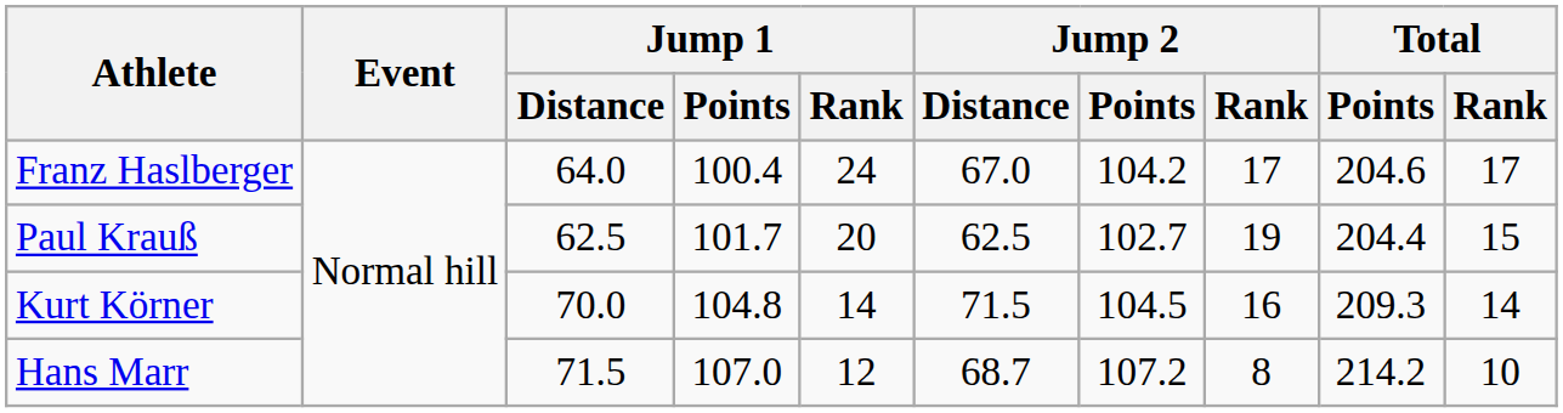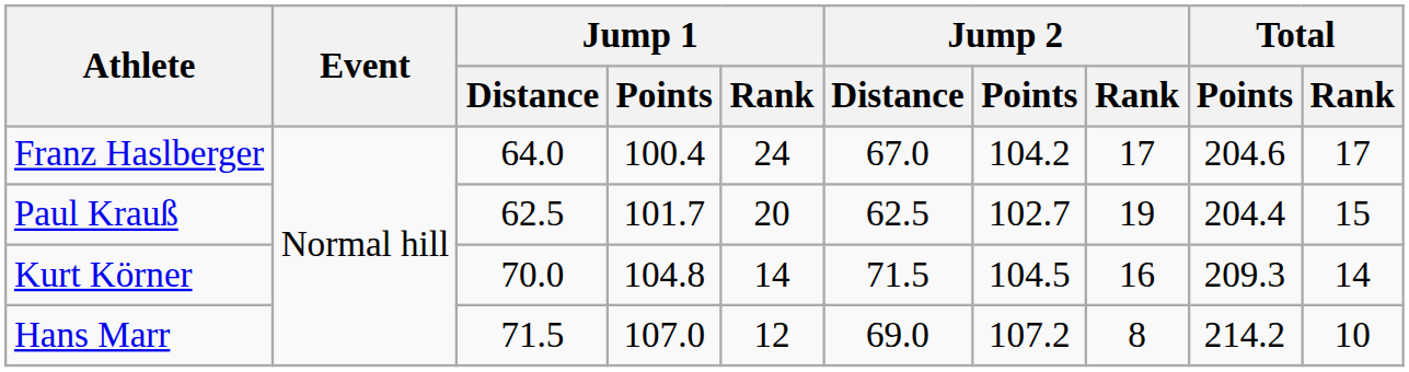 <table class="wikitable" style="font-size:90%">
 <tr>
 <th rowspan="2">Athlete</th>
 <th rowspan="2">Event</th>
 <th colspan="3">Jump 1</th>
 <th colspan="3">Jump 2</th>
 <th colspan="2">Total</th>
 </tr>
 <tr>
 <th>Distance</th>
 <th>Points</th>
 <th>Rank</th>
 <th>Distance</th>
 <th>Points</th>
 <th>Rank</th>
 <th>Points</th>
 <th>Rank</th>
 </tr>
 <tr>
 <td><a href='#'>Franz Haslberger</a></td>
 <td rowspan="4">Normal hill</td>
 <td align="center">64.0</td>
 <td align="center">100.4</td>
 <td align="center">24</td>
 <td align="center">67.0</td>
 <td align="center">104.2</td>
 <td align="center">17</td>
 <td align="center">204.6</td>
 <td align="center">17</td>
 </tr>
 <tr>
 <td><a href='#'>Paul Krauß</a></td>
 <td align="center">62.5</td>
 <td align="center">101.7</td>
 <td align="center">20</td>
 <td align="center">62.5</td>
 <td align="center">102.7</td>
 <td align="center">19</td>
 <td align="center">204.4</td>
 <td align="center">15</td>
 </tr>
 <tr>
 <td><a href='#'>Kurt Körner</a></td>
 <td align="center">70.0</td>
 <td align="center">104.8</td>
 <td align="center">14</td>
 <td align="center">71.5</td>
 <td align="center">104.5</td>
 <td align="center">16</td>
 <td align="center">209.3</td>
 <td align="center">14</td>
 </tr>
 <tr>
 <td><a href='#'>Hans Marr</a></td>
 <td align="center">71.5</td>
 <td align="center">107.0</td>
 <td align="center">12</td>
-<td align="center">68.7</td>
+<td align="center">69.0</td>
 <td align="center">107.2</td>
 <td align="center">8</td>
 <td align="center">214.2</td>
 <td align="center">10</td>
 </tr>
 </table>
